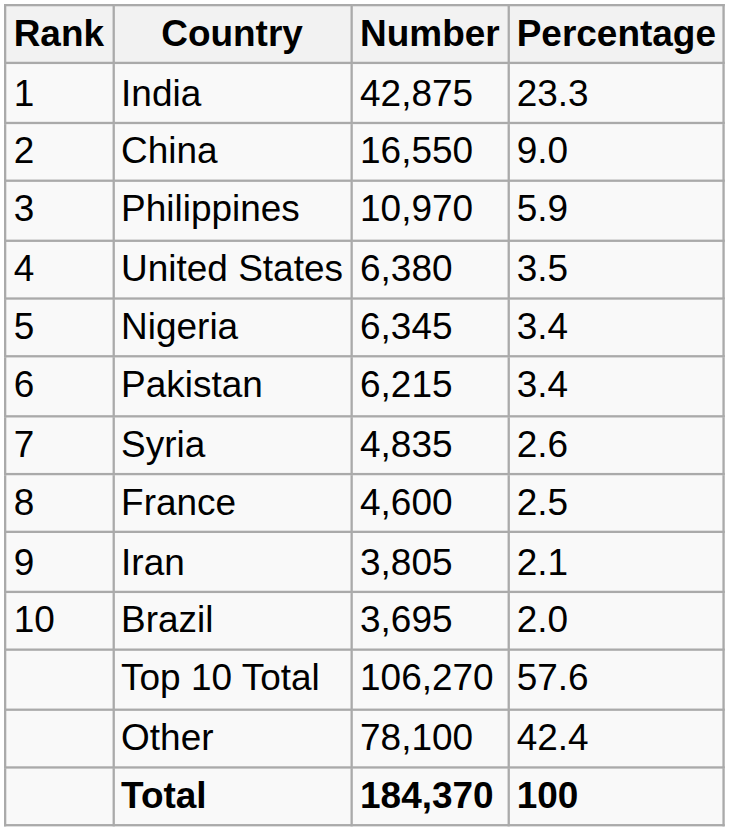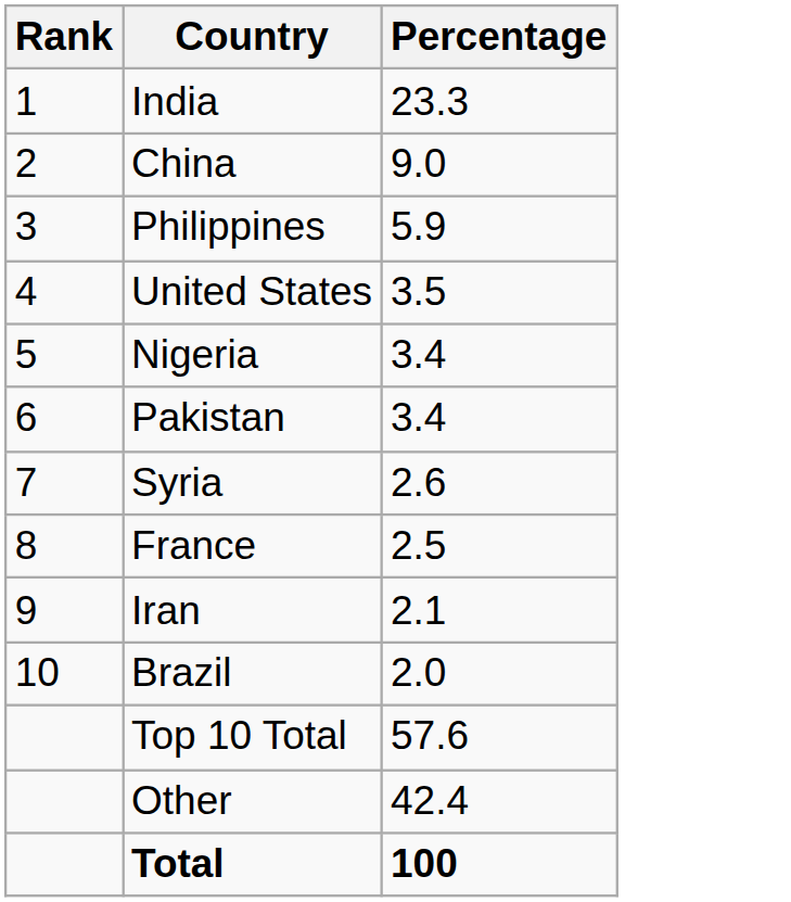 <table class="wikitable" style="float: center;">
 <tr>
 <th>Rank</th>
 <th>Country</th>
-<th>Number</th>
 <th>Percentage</th>
 </tr>
 <tr>
 <td>1</td>
 <td>India</td>
-<td>42,875</td>
 <td>23.3</td>
 </tr>
 <tr>
 <td>2</td>
 <td>China</td>
-<td>16,550</td>
 <td>9.0</td>
 </tr>
 <tr>
 <td>3</td>
 <td>Philippines</td>
-<td>10,970</td>
 <td>5.9</td>
 </tr>
 <tr>
 <td>4</td>
 <td>United States</td>
-<td>6,380</td>
 <td>3.5</td>
 </tr>
 <tr>
 <td>5</td>
 <td>Nigeria</td>
-<td>6,345</td>
 <td>3.4</td>
 </tr>
 <tr>
 <td>6</td>
 <td>Pakistan</td>
-<td>6,215</td>
 <td>3.4</td>
 </tr>
 <tr>
 <td>7</td>
 <td>Syria</td>
-<td>4,835</td>
 <td>2.6</td>
 </tr>
 <tr>
 <td>8</td>
 <td>France</td>
-<td>4,600</td>
 <td>2.5</td>
 </tr>
 <tr>
 <td>9</td>
 <td>Iran</td>
-<td>3,805</td>
 <td>2.1</td>
 </tr>
 <tr>
 <td>10</td>
 <td>Brazil</td>
-<td>3,695</td>
 <td>2.0</td>
 </tr>
 <tr>
 <td></td>
 <td>Top 10 Total</td>
-<td>106,270</td>
 <td>57.6</td>
 </tr>
 <tr>
 <td></td>
 <td>Other</td>
-<td>78,100</td>
 <td>42.4</td>
 </tr>
 <tr>
 <td></td>
 <td><strong>Total</strong></td>
-<td><strong>184,370</strong></td>
 <td><strong>100</strong></td>
 </tr>
 </table>
